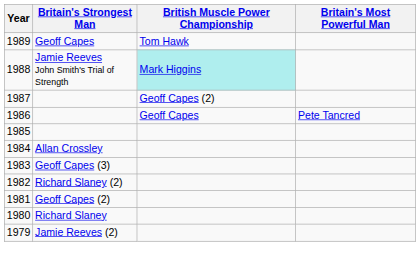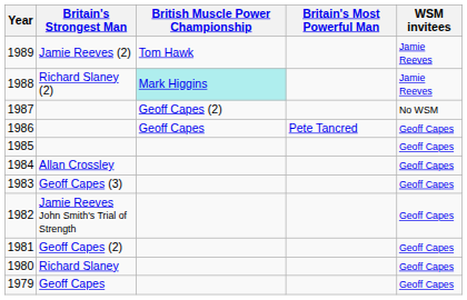 <table class="sortable wikitable" style="margin:auto">
 <tr>
 <th>Year</th>
 <th><a href='#'>Britain's Strongest Man</a></th>
 <th><a href='#'>British Muscle Power Championship</a></th>
 <th><a href='#'>Britain's Most Powerful Man</a></th>
+<th>WSM invitees</th>
 </tr>
 <tr>
 <td>1989</td>
-<td> <a href='#'>Geoff Capes</a></td>
+<td> <a href='#'>Jamie Reeves</a> (2)</td>
 <td> <a href='#'>Tom Hawk</a></td>
 <td></td>
+<td><small><a href='#'>Jamie Reeves</a></small></td>
 </tr>
 <tr>
 <td>1988</td>
-<td> <a href='#'>Jamie Reeves</a><br><small>John Smith's Trial of Strength</small></td>
+<td> <a href='#'>Richard Slaney</a> (2)</td>
 <td style="background: paleturquoise;"> <a href='#'>Mark Higgins</a></td>
 <td></td>
+<td><small><a href='#'>Jamie Reeves</a></small></td>
 </tr>
 <tr>
 <td>1987</td>
 <td></td>
 <td> <a href='#'>Geoff Capes</a> (2)</td>
 <td></td>
+<td><small>No WSM</small></td>
 </tr>
 <tr>
 <td>1986</td>
 <td></td>
 <td> <a href='#'>Geoff Capes</a></td>
 <td> <a href='#'>Pete Tancred</a></td>
+<td><small><a href='#'>Geoff Capes</a></small></td>
 </tr>
 <tr>
 <td>1985</td>
 <td></td>
 <td></td>
 <td></td>
+<td><small><a href='#'>Geoff Capes</a></small></td>
 </tr>
 <tr>
 <td>1984</td>
 <td> <a href='#'>Allan Crossley</a></td>
 <td></td>
 <td></td>
+<td><small><a href='#'>Geoff Capes</a></small></td>
 </tr>
 <tr>
 <td>1983</td>
 <td> <a href='#'>Geoff Capes</a> (3)</td>
 <td></td>
 <td></td>
+<td><small><a href='#'>Geoff Capes</a></small></td>
 </tr>
 <tr>
 <td>1982</td>
-<td> <a href='#'>Richard Slaney</a> (2)</td>
+<td> <a href='#'>Jamie Reeves</a><br><small>John Smith's Trial of Strength</small></td>
 <td></td>
 <td></td>
+<td><small><a href='#'>Geoff Capes</a></small></td>
 </tr>
 <tr>
 <td>1981</td>
 <td> <a href='#'>Geoff Capes</a> (2)</td>
 <td></td>
 <td></td>
+<td><small><a href='#'>Geoff Capes</a></small></td>
 </tr>
 <tr>
 <td>1980</td>
 <td> <a href='#'>Richard Slaney</a></td>
 <td></td>
 <td></td>
+<td><small><a href='#'>Geoff Capes</a></small></td>
 </tr>
 <tr>
 <td>1979</td>
-<td> <a href='#'>Jamie Reeves</a> (2)</td>
+<td> <a href='#'>Geoff Capes</a></td>
 <td></td>
 <td></td>
+<td><small><a href='#'>Geoff Capes</a></small></td>
 </tr>
 </table>
